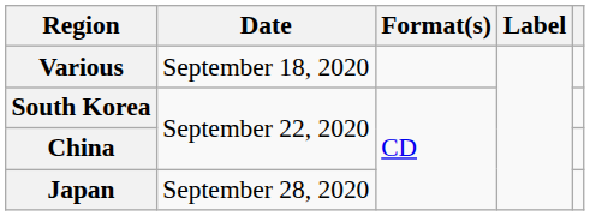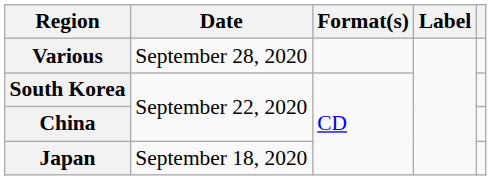 <table class="wikitable plainrowheaders" border="1">
 <tr>
 <th>Region</th>
 <th>Date</th>
 <th>Format(s)</th>
 <th>Label</th>
 <th></th>
 </tr>
 <tr>
 <th scope="row">Various</th>
-<td>September 18, 2020</td>
+<td>September 28, 2020</td>
 <td></td>
 <td rowspan="4"></td>
 <td></td>
 </tr>
 <tr>
 <th scope="row">South Korea</th>
 <td rowspan="2">September 22, 2020</td>
 <td rowspan="3"><a href='#'>CD</a></td>
 <td></td>
 </tr>
 <tr>
 <th scope="row">China</th>
 <td></td>
 </tr>
 <tr>
 <th scope="row">Japan</th>
-<td>September 28, 2020</td>
+<td>September 18, 2020</td>
 <td></td>
 </tr>
 </table>
